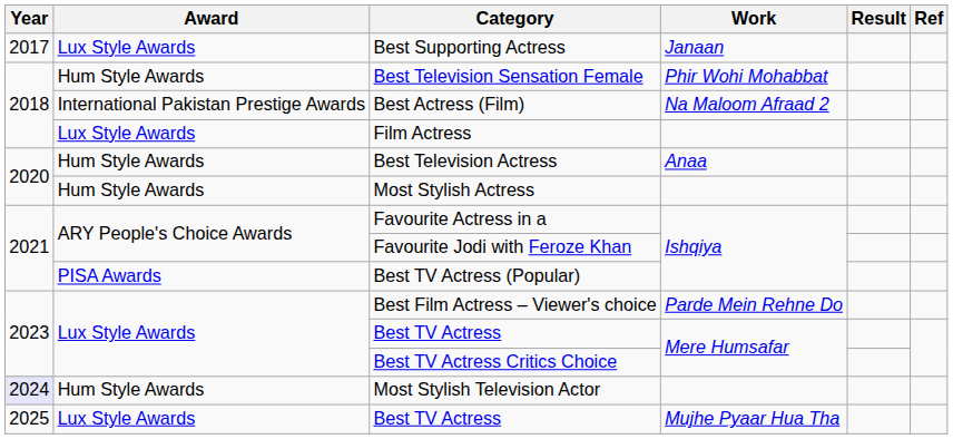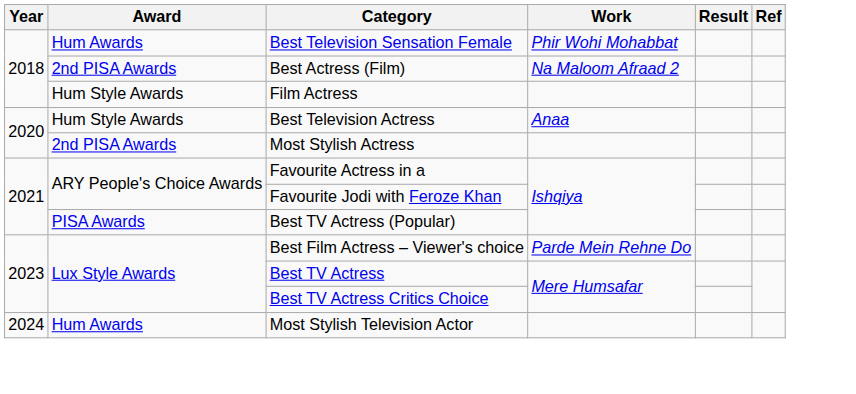 <table class="wikitable">
 <tr>
 <th>Year</th>
 <th>Award</th>
 <th>Category</th>
 <th>Work</th>
 <th>Result</th>
 <th>Ref</th>
 </tr>
 <tr>
-<td>2017</td>
-<td><a href='#'>Lux Style Awards</a></td>
-<td>Best Supporting Actress</td>
-<td><em><a href='#'>Janaan</a></em></td>
-<td></td>
-<td></td>
-</tr>
-<tr>
 <td rowspan="3">2018</td>
-<td>Hum Style Awards</td>
+<td><a href='#'>Hum Awards</a></td>
 <td><a href='#'>Best Television Sensation Female</a></td>
 <td><em><a href='#'>Phir Wohi Mohabbat</a></em></td>
 <td></td>
 <td></td>
 </tr>
 <tr>
-<td>International Pakistan Prestige Awards</td>
+<td><a href='#'>2nd PISA Awards</a></td>
 <td>Best Actress (Film)</td>
 <td><em><a href='#'>Na Maloom Afraad 2</a></em></td>
 <td></td>
 <td></td>
 </tr>
 <tr>
-<td><a href='#'>Lux Style Awards</a></td>
+<td>Hum Style Awards</td>
 <td> Film Actress</td>
 <td></td>
 <td></td>
 <td></td>
 </tr>
 <tr>
 <td rowspan="2">2020</td>
 <td>Hum Style Awards</td>
 <td>Best Television Actress</td>
 <td><em><a href='#'>Anaa</a></em></td>
 <td></td>
 <td></td>
 </tr>
 <tr>
-<td>Hum Style Awards</td>
+<td><a href='#'>2nd PISA Awards</a></td>
 <td>Most Stylish Actress</td>
 <td></td>
 <td></td>
 <td></td>
 </tr>
 <tr>
 <td rowspan="3">2021</td>
 <td rowspan="2">ARY People's Choice Awards</td>
 <td>Favourite Actress in a </td>
 <td rowspan="3"><em><a href='#'>Ishqiya</a></em></td>
 <td></td>
 <td></td>
 </tr>
 <tr>
 <td>Favourite Jodi with <a href='#'>Feroze Khan</a></td>
 <td></td>
 <td></td>
 </tr>
 <tr>
 <td><a href='#'>PISA Awards</a></td>
 <td>Best TV Actress (Popular)</td>
 <td></td>
 <td></td>
 </tr>
 <tr>
 <td rowspan="3">2023</td>
 <td rowspan="3"><a href='#'>Lux Style Awards</a></td>
 <td>Best Film Actress – Viewer's choice</td>
 <td><em><a href='#'>Parde Mein Rehne Do</a></em></td>
 <td></td>
 <td></td>
 </tr>
 <tr>
 <td><a href='#'>Best TV Actress</a></td>
 <td rowspan="2"><em><a href='#'>Mere Humsafar</a></em></td>
 <td></td>
 <td rowspan="2"></td>
 </tr>
 <tr>
 <td><a href='#'>Best TV Actress Critics Choice</a></td>
 <td></td>
 </tr>
 <tr>
-<td style="background: lavender;">2024</td>
-<td>Hum Style Awards</td>
+<td>2024</td>
+<td><a href='#'>Hum Awards</a></td>
 <td>Most Stylish Television Actor </td>
 <td></td>
 <td></td>
 <td></td>
 </tr>
-<tr>
-<td>2025</td>
-<td><a href='#'>Lux Style Awards</a></td>
-<td><a href='#'>Best TV Actress</a></td>
-<td><em><a href='#'>Mujhe Pyaar Hua Tha</a></em></td>
-<td></td>
-<td></td>
-</tr>
 </table>
